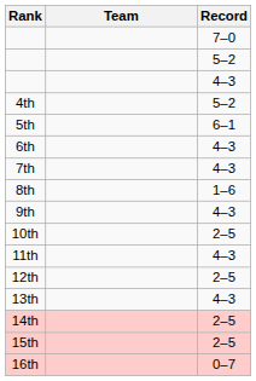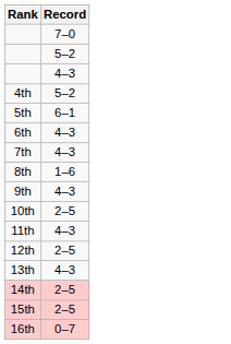 <table class=wikitable style="text-align:center;">
 <tr>
 <th>Rank</th>
-<th width=170>Team</th>
 <th>Record</th>
 </tr>
 <tr>
 <td></td>
-<td align=left></td>
 <td>7–0</td>
 </tr>
 <tr>
 <td></td>
-<td align=left></td>
 <td>5–2</td>
 </tr>
 <tr>
 <td></td>
-<td align=left></td>
 <td>4–3</td>
 </tr>
 <tr>
 <td>4th</td>
-<td align=left></td>
 <td>5–2</td>
 </tr>
 <tr>
 <td>5th</td>
-<td align=left></td>
 <td>6–1</td>
 </tr>
 <tr>
 <td>6th</td>
-<td align=left></td>
 <td>4–3</td>
 </tr>
 <tr>
 <td>7th</td>
-<td align=left></td>
 <td>4–3</td>
 </tr>
 <tr>
 <td>8th</td>
-<td align=left></td>
 <td>1–6</td>
 </tr>
 <tr>
 <td>9th</td>
-<td align=left></td>
 <td>4–3</td>
 </tr>
 <tr>
 <td>10th</td>
-<td align=left></td>
 <td>2–5</td>
 </tr>
 <tr>
 <td>11th</td>
-<td align=left></td>
 <td>4–3</td>
 </tr>
 <tr>
 <td>12th</td>
-<td align=left></td>
 <td>2–5</td>
 </tr>
 <tr>
 <td>13th</td>
-<td align=left></td>
 <td>4–3</td>
 </tr>
 <tr bgcolor=#ffcccc>
 <td>14th</td>
-<td align=left></td>
 <td>2–5</td>
 </tr>
 <tr bgcolor=#ffcccc>
 <td>15th</td>
-<td align=left></td>
 <td>2–5</td>
 </tr>
 <tr bgcolor=#ffcccc>
 <td>16th</td>
-<td align=left></td>
 <td>0–7</td>
 </tr>
 </table>
